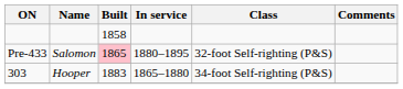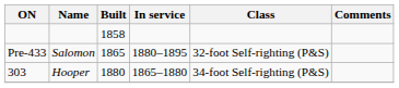 <table class="wikitable">
 <tr>
 <th>ON</th>
 <th>Name</th>
 <th>Built</th>
 <th>In service</th>
 <th>Class</th>
 <th>Comments</th>
 </tr>
 <tr>
 <td></td>
 <td></td>
 <td>1858</td>
 <td></td>
 <td></td>
 <td></td>
 </tr>
 <tr>
 <td>Pre-433</td>
 <td><em>Salomon</em></td>
-<td style="background: pink;">1865</td>
+<td>1865</td>
 <td>1880–1895</td>
 <td>32-foot Self-righting (P&S)</td>
 <td></td>
 </tr>
 <tr>
 <td>303</td>
 <td><em>Hooper</em></td>
-<td>1883</td>
+<td>1880</td>
 <td>1865–1880</td>
 <td>34-foot Self-righting (P&S)</td>
 <td></td>
 </tr>
 <tr>
 </tr>
 </table>
